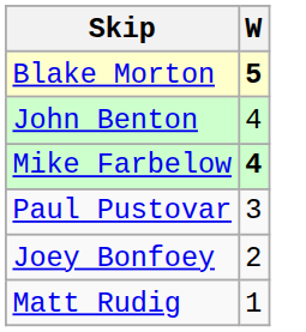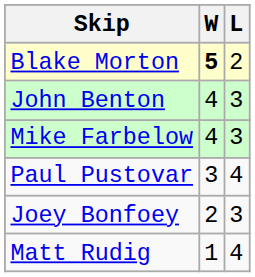 <table class="wikitable">
 <tr>
 <th>Skip</th>
 <th>W</th>
+<th>L</th>
 </tr>
 <tr bgcolor=#ffffcc>
 <td> <a href='#'>Blake Morton</a></td>
 <td><strong>5</strong></td>
+<td>2</td>
 </tr>
 <tr bgcolor=#ccffcc>
 <td> <a href='#'>John Benton</a></td>
 <td>4</td>
+<td>3</td>
 </tr>
 <tr bgcolor=#ccffcc>
 <td> <a href='#'>Mike Farbelow</a></td>
-<td><strong>4</strong></td>
+<td>4</td>
+<td>3</td>
 </tr>
 <tr>
 <td> <a href='#'>Paul Pustovar</a></td>
 <td>3</td>
+<td>4</td>
 </tr>
 <tr>
 <td> <a href='#'>Joey Bonfoey</a></td>
 <td>2</td>
+<td>3</td>
 </tr>
 <tr>
 <td> <a href='#'>Matt Rudig</a></td>
 <td>1</td>
+<td>4</td>
 </tr>
 </table>
